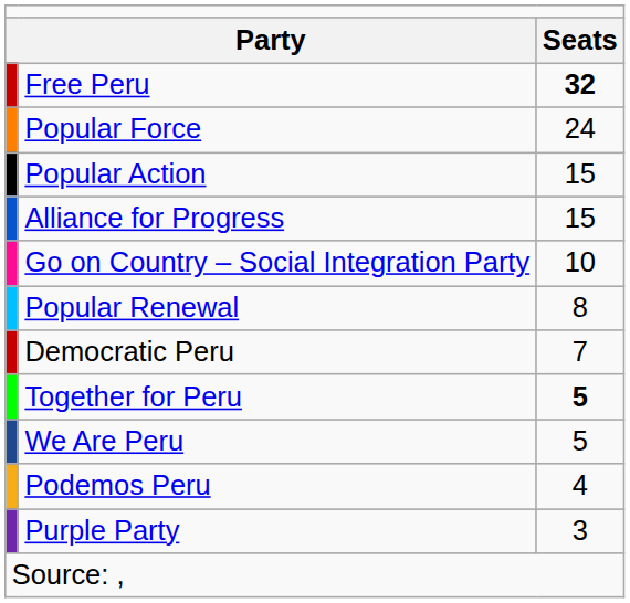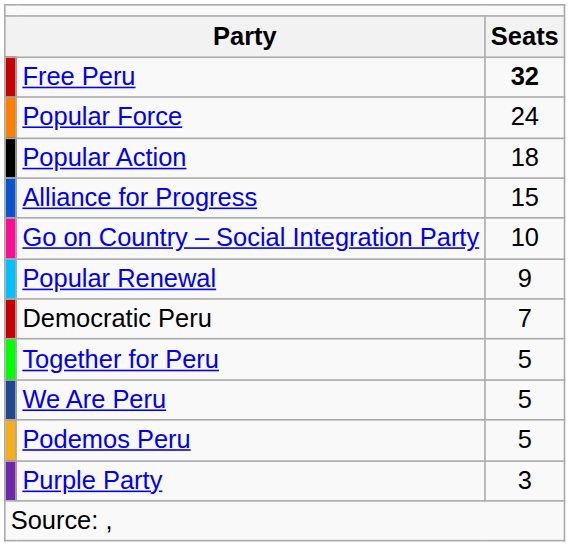 <table class=wikitable style=text-align:center>
 <tr>
 <td colspan=6></td>
 </tr>
 <tr>
 <th colspan=2>Party</th>
 <th>Seats</th>
 </tr>
 <tr>
 <td bgcolor=#C60000></td>
 <td align=left><a href='#'>Free Peru</a></td>
 <td><strong>32</strong></td>
 </tr>
 <tr>
 <td bgcolor=#FF8000></td>
 <td align=left><a href='#'>Popular Force</a></td>
 <td>24</td>
 </tr>
 <tr>
 <td bgcolor=#000000></td>
 <td align=left><a href='#'>Popular Action</a></td>
-<td>15</td>
+<td>18</td>
 </tr>
 <tr>
 <td bgcolor=#0854CD></td>
 <td align=left><a href='#'>Alliance for Progress</a></td>
 <td>15</td>
 </tr>
 <tr>
 <td bgcolor=#FF0C94></td>
 <td align=left><a href='#'>Go on Country – Social Integration Party</a></td>
 <td>10</td>
 </tr>
 <tr>
 <td bgcolor=#00C0FF></td>
 <td align=left><a href='#'>Popular Renewal</a></td>
-<td>8</td>
+<td>9</td>
 </tr>
 <tr>
 <td bgcolor=#C60000></td>
 <td align=left>Democratic Peru</td>
 <td>7</td>
 </tr>
 <tr>
 <td bgcolor=#00FF00></td>
 <td align=left><a href='#'>Together for Peru</a></td>
-<td><strong>5</strong></td>
+<td>5</td>
 </tr>
 <tr>
 <td bgcolor=#20488E></td>
 <td align=left><a href='#'>We Are Peru</a></td>
 <td>5</td>
 </tr>
 <tr>
 <td bgcolor=#F5AD1A></td>
 <td align=left><a href='#'>Podemos Peru</a></td>
-<td>4</td>
+<td>5</td>
 </tr>
 <tr>
 <td bgcolor=#7026A8></td>
 <td align=left><a href='#'>Purple Party</a></td>
 <td>3</td>
 </tr>
 <tr>
 <td colspan="5" align="left">Source:  , </td>
 </tr>
 </table>
